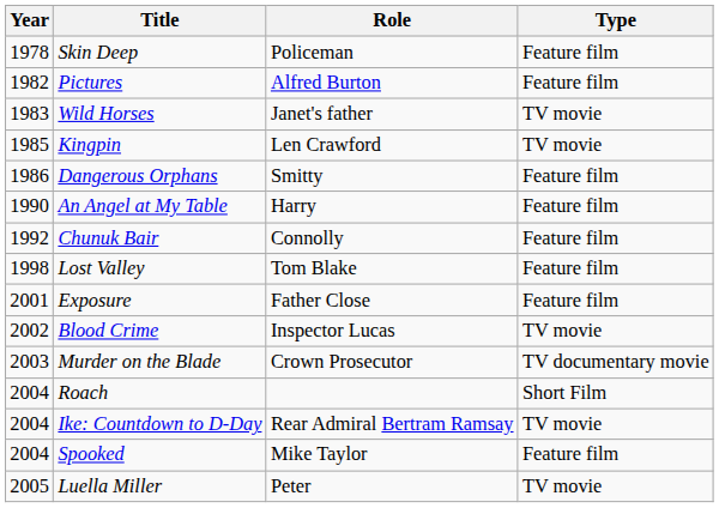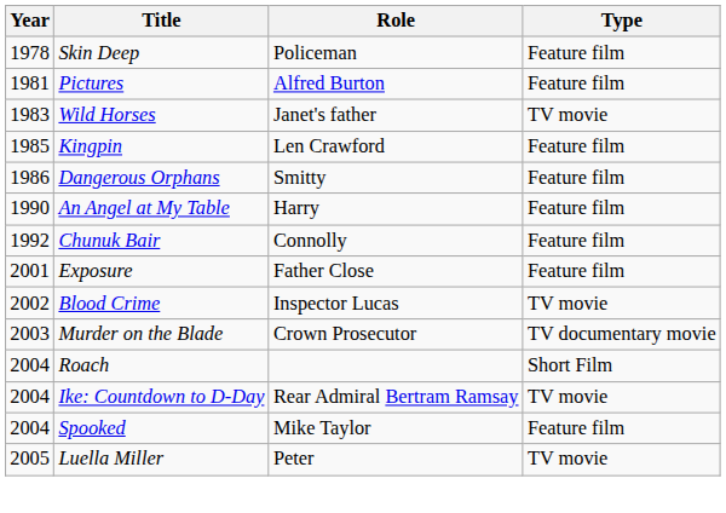 <table class=wikitable>
 <tr>
 <th>Year</th>
 <th>Title</th>
 <th>Role</th>
 <th>Type</th>
 </tr>
 <tr>
 <td>1978</td>
 <td><em>Skin Deep</em></td>
 <td>Policeman</td>
 <td>Feature film</td>
 </tr>
 <tr>
-<td>1982</td>
+<td>1981</td>
 <td><em><a href='#'>Pictures</a></em></td>
 <td><a href='#'>Alfred Burton</a></td>
 <td>Feature film</td>
 </tr>
 <tr>
 <td>1983</td>
 <td><em><a href='#'>Wild Horses</a></em></td>
 <td>Janet's father</td>
 <td>TV movie</td>
 </tr>
 <tr>
 <td>1985</td>
 <td><em><a href='#'>Kingpin</a></em></td>
 <td>Len Crawford</td>
-<td>TV movie</td>
+<td>Feature film</td>
 </tr>
 <tr>
 <td>1986</td>
 <td><em><a href='#'>Dangerous Orphans</a></em></td>
 <td>Smitty</td>
 <td>Feature film</td>
 </tr>
 <tr>
 <td>1990</td>
 <td><em><a href='#'>An Angel at My Table</a></em></td>
 <td>Harry</td>
 <td>Feature film</td>
 </tr>
 <tr>
 <td>1992</td>
 <td><em><a href='#'>Chunuk Bair</a></em></td>
 <td>Connolly</td>
-<td>Feature film</td>
-</tr>
-<tr>
-<td>1998</td>
-<td><em>Lost Valley</em></td>
-<td>Tom Blake</td>
 <td>Feature film</td>
 </tr>
 <tr>
 <td>2001</td>
 <td><em>Exposure</em></td>
 <td>Father Close</td>
 <td>Feature film</td>
 </tr>
 <tr>
 <td>2002</td>
 <td><em><a href='#'>Blood Crime</a></em></td>
 <td>Inspector Lucas</td>
 <td>TV movie</td>
 </tr>
 <tr>
 <td>2003</td>
 <td><em>Murder on the Blade</em></td>
 <td>Crown Prosecutor</td>
 <td>TV documentary movie</td>
 </tr>
 <tr>
 <td>2004</td>
 <td><em>Roach</em></td>
 <td></td>
 <td>Short Film</td>
 </tr>
 <tr>
 <td>2004</td>
 <td><em><a href='#'>Ike: Countdown to D-Day</a></em></td>
 <td>Rear Admiral <a href='#'>Bertram Ramsay</a></td>
 <td>TV movie</td>
 </tr>
 <tr>
 <td>2004</td>
 <td><em><a href='#'>Spooked</a></em></td>
 <td>Mike Taylor</td>
 <td>Feature film</td>
 </tr>
 <tr>
 <td>2005</td>
 <td><em>Luella Miller</em></td>
 <td>Peter</td>
 <td>TV movie</td>
 </tr>
 </table>
